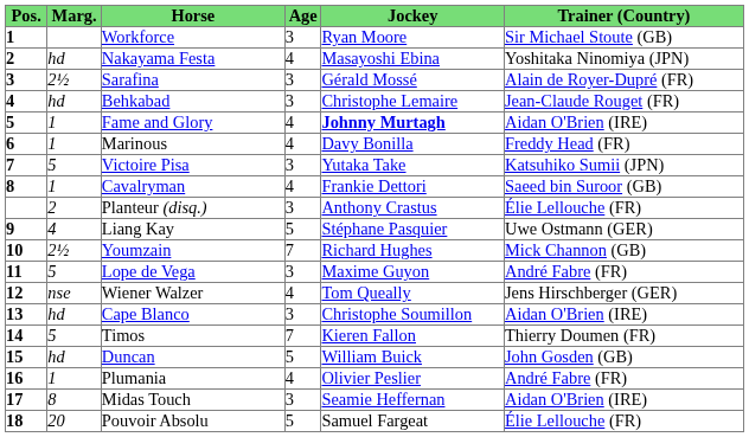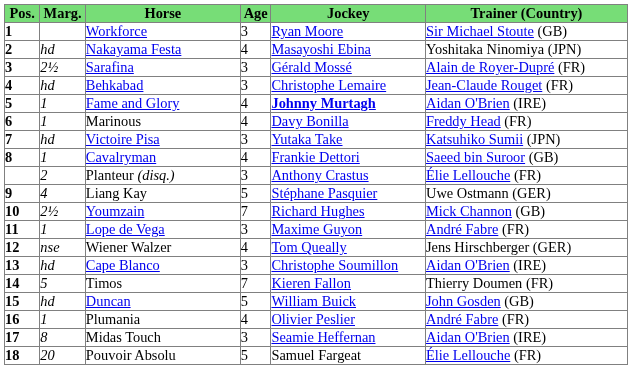 <table class = "sortable" | border="1" cellpadding="0" style="border-collapse: collapse; font-size:90%">
 <tr style="background:#7d7; text-align:center;">
 <th style="width:35px;"><strong>Pos.</strong></th>
 <th style="width:45px;"><strong>Marg.</strong></th>
 <th style="width:160px;"><strong>Horse</strong></th>
 <th style="width:30px;"><strong>Age</strong></th>
 <th style="width:160px;"><strong>Jockey</strong></th>
 <th style="width:210px;"><strong>Trainer (Country)</strong></th>
 </tr>
 <tr>
 <td><strong>1</strong></td>
 <td></td>
 <td><a href='#'>Workforce</a></td>
 <td>3</td>
 <td><a href='#'>Ryan Moore</a></td>
 <td><a href='#'>Sir Michael Stoute</a> (GB)</td>
 </tr>
 <tr>
 <td><strong>2</strong></td>
 <td><em>hd</em></td>
 <td><a href='#'>Nakayama Festa</a></td>
 <td>4</td>
 <td><a href='#'>Masayoshi Ebina</a></td>
 <td>Yoshitaka Ninomiya (JPN)</td>
 </tr>
 <tr>
 <td><strong>3</strong></td>
 <td><em>2½</em></td>
 <td><a href='#'>Sarafina</a></td>
 <td>3</td>
 <td><a href='#'>Gérald Mossé</a></td>
 <td><a href='#'>Alain de Royer-Dupré</a> (FR)</td>
 </tr>
 <tr>
 <td><strong>4</strong></td>
 <td><em>hd</em></td>
 <td><a href='#'>Behkabad</a></td>
 <td>3</td>
 <td><a href='#'>Christophe Lemaire</a></td>
 <td><a href='#'>Jean-Claude Rouget</a> (FR)</td>
 </tr>
 <tr>
 <td><strong>5</strong></td>
 <td><em>1</em></td>
 <td><a href='#'>Fame and Glory</a></td>
 <td>4</td>
 <td><strong><a href='#'>Johnny Murtagh</a></strong></td>
 <td><a href='#'>Aidan O'Brien</a> (IRE)</td>
 </tr>
 <tr>
 <td><strong>6</strong></td>
 <td><em>1</em></td>
 <td>Marinous</td>
 <td>4</td>
 <td><a href='#'>Davy Bonilla</a></td>
 <td><a href='#'>Freddy Head</a> (FR)</td>
 </tr>
 <tr>
 <td><strong>7</strong></td>
-<td><em>5</em></td>
+<td><em>hd</em></td>
 <td><a href='#'>Victoire Pisa</a></td>
 <td>3</td>
 <td><a href='#'>Yutaka Take</a></td>
 <td><a href='#'>Katsuhiko Sumii</a> (JPN)</td>
 </tr>
 <tr>
 <td><strong>8</strong></td>
 <td><em>1</em></td>
 <td><a href='#'>Cavalryman</a></td>
 <td>4</td>
 <td><a href='#'>Frankie Dettori</a></td>
 <td><a href='#'>Saeed bin Suroor</a> (GB)</td>
 </tr>
 <tr>
 <td></td>
 <td><em>2</em></td>
 <td>Planteur <em>(disq.)</em></td>
 <td>3</td>
 <td><a href='#'>Anthony Crastus</a></td>
 <td><a href='#'>Élie Lellouche</a> (FR)</td>
 </tr>
 <tr>
 <td><strong>9</strong></td>
 <td><em>4</em></td>
 <td>Liang Kay</td>
 <td>5</td>
 <td><a href='#'>Stéphane Pasquier</a></td>
 <td>Uwe Ostmann (GER)</td>
 </tr>
 <tr>
 <td><strong>10</strong></td>
 <td><em>2½</em></td>
 <td><a href='#'>Youmzain</a></td>
 <td>7</td>
 <td><a href='#'>Richard Hughes</a></td>
 <td><a href='#'>Mick Channon</a> (GB)</td>
 </tr>
 <tr>
 <td><strong>11</strong></td>
-<td><em>5</em></td>
+<td><em>1</em></td>
 <td><a href='#'>Lope de Vega</a></td>
 <td>3</td>
 <td><a href='#'>Maxime Guyon</a></td>
 <td><a href='#'>André Fabre</a> (FR)</td>
 </tr>
 <tr>
 <td><strong>12</strong></td>
 <td><em>nse</em></td>
 <td>Wiener Walzer</td>
 <td>4</td>
 <td><a href='#'>Tom Queally</a></td>
 <td>Jens Hirschberger (GER)</td>
 </tr>
 <tr>
 <td><strong>13</strong></td>
 <td><em>hd</em></td>
 <td><a href='#'>Cape Blanco</a></td>
 <td>3</td>
 <td><a href='#'>Christophe Soumillon</a></td>
 <td><a href='#'>Aidan O'Brien</a> (IRE)</td>
 </tr>
 <tr>
 <td><strong>14</strong></td>
 <td><em>5</em></td>
 <td>Timos</td>
 <td>7</td>
 <td><a href='#'>Kieren Fallon</a></td>
 <td>Thierry Doumen (FR)</td>
 </tr>
 <tr>
 <td><strong>15</strong></td>
 <td><em>hd</em></td>
 <td><a href='#'>Duncan</a></td>
 <td>5</td>
 <td><a href='#'>William Buick</a></td>
 <td><a href='#'>John Gosden</a> (GB)</td>
 </tr>
 <tr>
 <td><strong>16</strong></td>
 <td><em>1</em></td>
 <td>Plumania</td>
 <td>4</td>
 <td><a href='#'>Olivier Peslier</a></td>
 <td><a href='#'>André Fabre</a> (FR)</td>
 </tr>
 <tr>
 <td><strong>17</strong></td>
 <td><em>8</em></td>
 <td>Midas Touch</td>
 <td>3</td>
 <td><a href='#'>Seamie Heffernan</a></td>
 <td><a href='#'>Aidan O'Brien</a> (IRE)</td>
 </tr>
 <tr>
 <td><strong>18</strong></td>
 <td><em>20</em></td>
 <td>Pouvoir Absolu</td>
 <td>5</td>
 <td>Samuel Fargeat</td>
 <td><a href='#'>Élie Lellouche</a> (FR)</td>
 </tr>
 </table>
